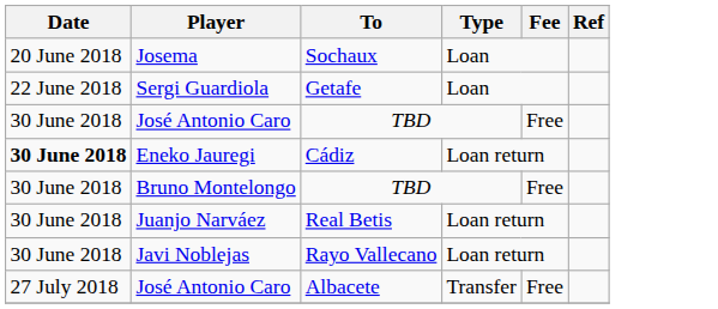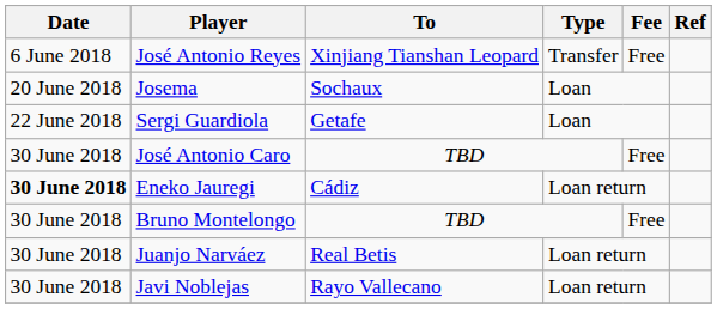 <table class="wikitable">
 <tr>
 <th>Date</th>
 <th>Player</th>
 <th>To</th>
 <th>Type</th>
 <th>Fee</th>
 <th>Ref</th>
+</tr>
+<tr>
+<td>6 June 2018</td>
+<td> <a href='#'>José Antonio Reyes</a></td>
+<td> <a href='#'>Xinjiang Tianshan Leopard</a></td>
+<td>Transfer</td>
+<td>Free</td>
+<td></td>
 </tr>
 <tr>
 <td>20 June 2018</td>
 <td> <a href='#'>Josema</a></td>
 <td> <a href='#'>Sochaux</a></td>
 <td colspan=2>Loan</td>
 <td></td>
 </tr>
 <tr>
 <td>22 June 2018</td>
 <td> <a href='#'>Sergi Guardiola</a></td>
 <td> <a href='#'>Getafe</a></td>
 <td colspan=2>Loan</td>
 <td></td>
 </tr>
 <tr>
 <td>30 June 2018</td>
 <td> <a href='#'>José Antonio Caro</a></td>
 <td colspan=2 align=center><em>TBD</em></td>
 <td>Free</td>
 <td></td>
 </tr>
 <tr>
 <td><strong>30 June 2018</strong></td>
 <td> <a href='#'>Eneko Jauregi</a></td>
 <td> <a href='#'>Cádiz</a></td>
 <td colspan=2>Loan return</td>
 <td></td>
 </tr>
 <tr>
 <td>30 June 2018</td>
 <td> <a href='#'>Bruno Montelongo</a></td>
 <td colspan=2 align=center><em>TBD</em></td>
 <td>Free</td>
 <td></td>
 </tr>
 <tr>
 <td>30 June 2018</td>
 <td> <a href='#'>Juanjo Narváez</a></td>
 <td> <a href='#'>Real Betis</a></td>
 <td colspan=2>Loan return</td>
 <td></td>
 </tr>
 <tr>
 <td>30 June 2018</td>
 <td> <a href='#'>Javi Noblejas</a></td>
 <td> <a href='#'>Rayo Vallecano</a></td>
 <td colspan=2>Loan return</td>
 <td></td>
 </tr>
 <tr>
-<td>27 July 2018</td>
-<td> <a href='#'>José Antonio Caro</a></td>
-<td> <a href='#'>Albacete</a></td>
-<td>Transfer</td>
-<td>Free</td>
-<td></td>
-</tr>
-<tr>
 </tr>
 </table>
